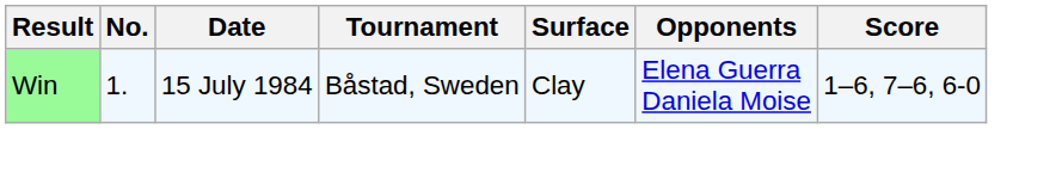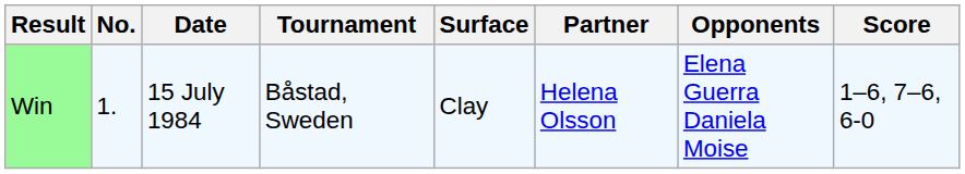 <table class="wikitable" style="font-size:97%">
 <tr>
 <th>Result</th>
 <th>No.</th>
 <th>Date</th>
 <th>Tournament</th>
 <th>Surface</th>
+<th>Partner</th>
 <th>Opponents</th>
 <th>Score</th>
 </tr>
 <tr style="background:#f0f8ff;">
 <td style="background:#98fb98;">Win</td>
 <td>1.</td>
 <td>15 July 1984</td>
 <td>Båstad, Sweden</td>
 <td>Clay</td>
+<td> <a href='#'>Helena Olsson</a></td>
 <td> <a href='#'>Elena Guerra</a> <br>  <a href='#'>Daniela Moise</a></td>
 <td>1–6, 7–6, 6-0</td>
 </tr>
 </table>
